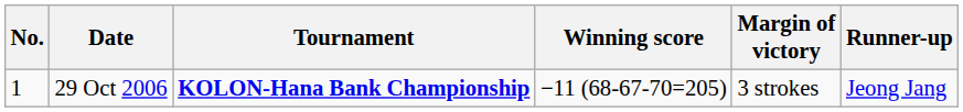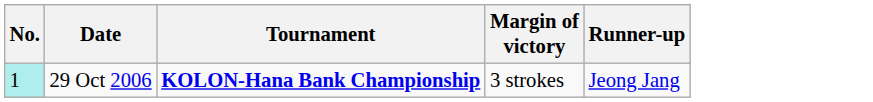 <table class="wikitable" style="font-size:95%;">
 <tr>
 <th>No.</th>
 <th>Date</th>
 <th>Tournament</th>
-<th>Winning score</th>
 <th>Margin of<br>victory</th>
 <th>Runner-up</th>
 </tr>
 <tr>
-<td>1</td>
+<td style="background: paleturquoise;">1</td>
 <td>29 Oct <a href='#'>2006</a></td>
 <td><strong><a href='#'>KOLON-Hana Bank Championship</a></strong></td>
-<td>−11 (68-67-70=205)</td>
 <td>3 strokes</td>
 <td> <a href='#'>Jeong Jang</a></td>
 </tr>
 </table>
